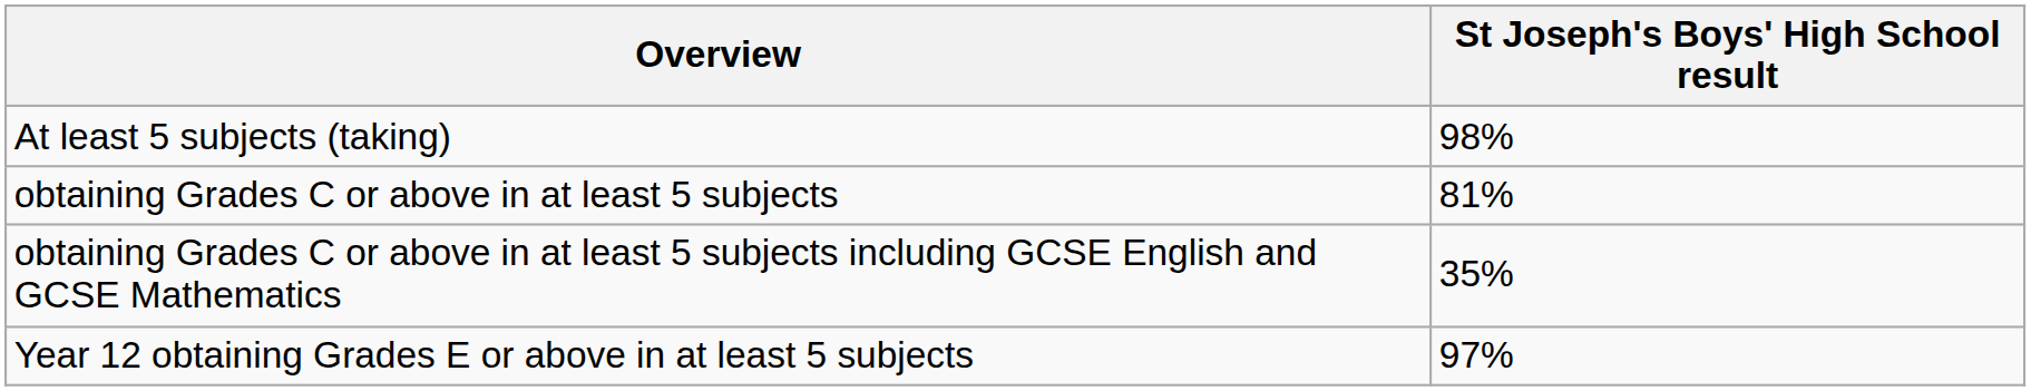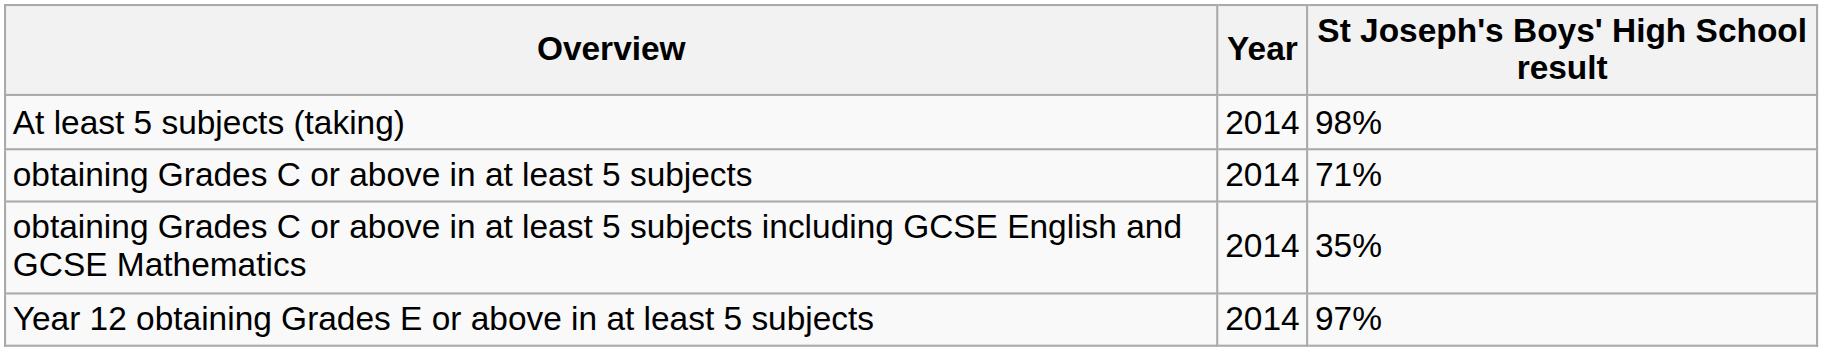 <table class="wikitable">
 <tr>
 <th>Overview</th>
+<th>Year</th>
 <th>St Joseph's Boys' High School result</th>
 </tr>
 <tr>
 <td>At least 5 subjects (taking)</td>
+<td>2014</td>
 <td>98%</td>
 </tr>
 <tr>
 <td>obtaining Grades C or above in at least 5 subjects</td>
-<td>81%</td>
+<td>2014</td>
+<td>71%</td>
 </tr>
 <tr>
 <td>obtaining Grades C or above in at least 5 subjects including GCSE English and GCSE Mathematics</td>
+<td>2014</td>
 <td>35%</td>
 </tr>
 <tr>
 <td>Year 12 obtaining Grades E or above in at least 5 subjects</td>
+<td>2014</td>
 <td>97%</td>
 </tr>
 </table>
